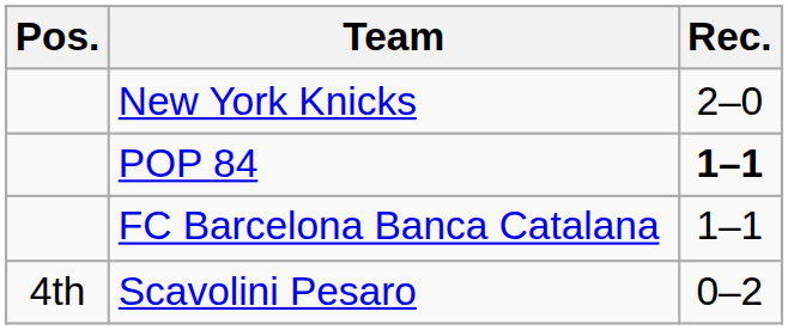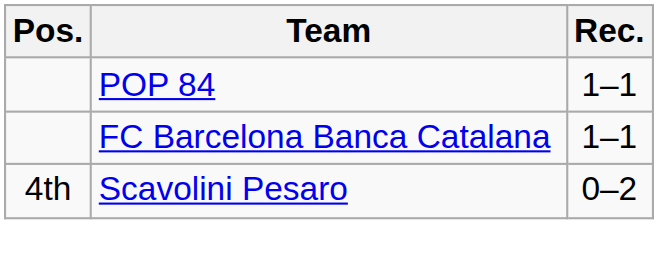 <table class="wikitable" style="text-align:center">
 <tr>
 <th width=25>Pos.</th>
 <th width=220>Team</th>
 <th width=25>Rec.</th>
 </tr>
 <tr>
 <td></td>
-<td align=left> <a href='#'>New York Knicks</a></td>
-<td>2–0</td>
-</tr>
-<tr>
-<td></td>
 <td align=left> <a href='#'>POP 84</a></td>
-<td><strong>1–1</strong></td>
+<td>1–1</td>
 </tr>
 <tr>
 <td></td>
 <td align=left> <a href='#'>FC Barcelona Banca Catalana</a></td>
 <td>1–1</td>
 </tr>
 <tr>
 <td>4th</td>
 <td align=left> <a href='#'>Scavolini Pesaro</a></td>
 <td>0–2</td>
 </tr>
 </table>
